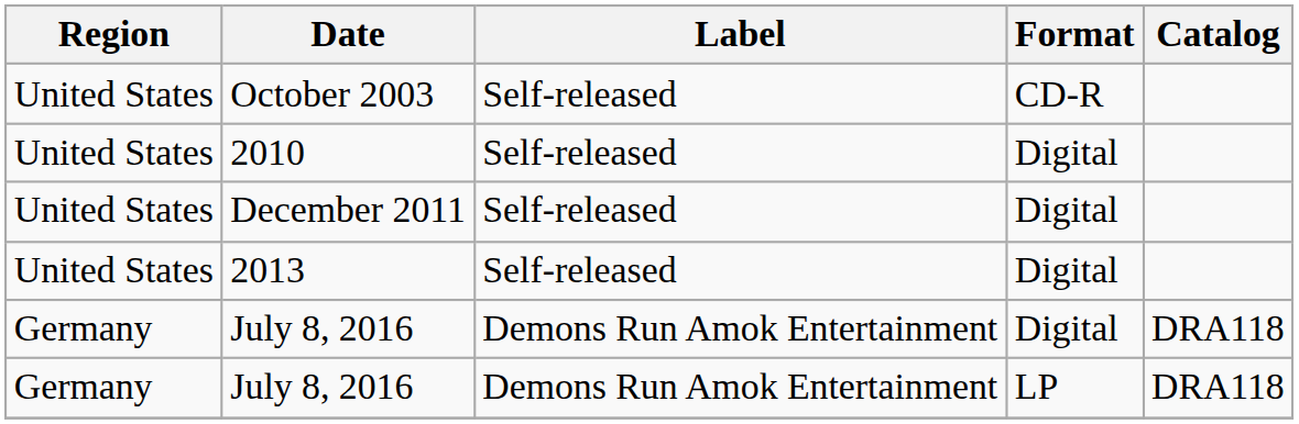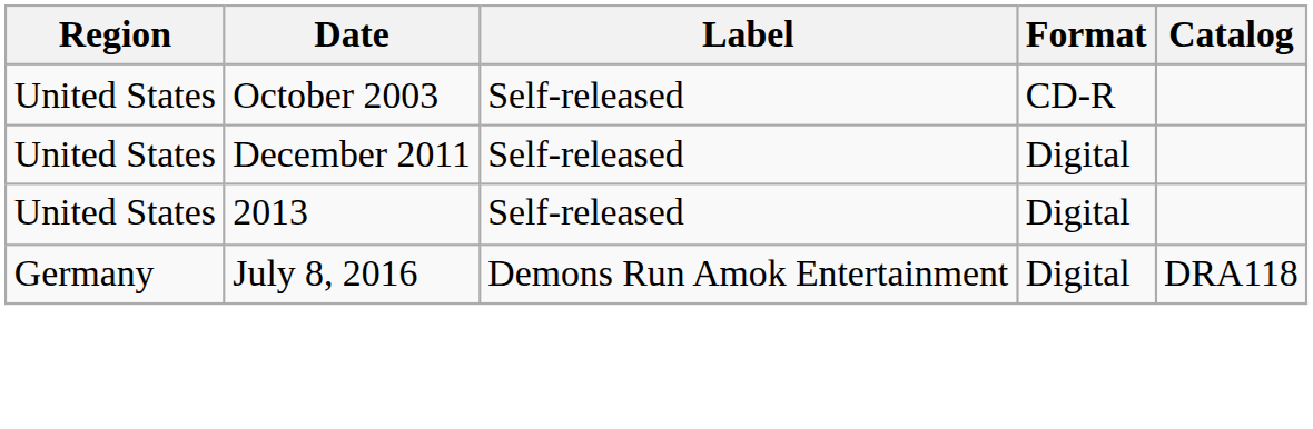 <table class="wikitable" summary="Stay Black has been released several times since 2003 across a variety of media and markets">
 <tr>
 <th scope="col">Region</th>
 <th scope="col">Date</th>
 <th scope="col">Label</th>
 <th scope="col">Format</th>
 <th scope="col">Catalog</th>
 </tr>
 <tr>
 <td>United States</td>
 <td>October 2003</td>
 <td>Self-released</td>
 <td>CD-R</td>
-<td></td>
-</tr>
-<tr>
-<td>United States</td>
-<td>2010</td>
-<td>Self-released</td>
-<td>Digital</td>
 <td></td>
 </tr>
 <tr>
 <td>United States</td>
 <td>December 2011</td>
 <td>Self-released</td>
 <td>Digital</td>
 <td></td>
 </tr>
 <tr>
 <td>United States</td>
 <td>2013</td>
 <td>Self-released</td>
 <td>Digital</td>
 <td></td>
 </tr>
 <tr>
 <td>Germany</td>
 <td>July 8, 2016</td>
 <td>Demons Run Amok Entertainment</td>
 <td>Digital</td>
 <td>DRA118</td>
 </tr>
 <tr>
-<td>Germany</td>
-<td>July 8, 2016</td>
-<td>Demons Run Amok Entertainment</td>
-<td>LP</td>
-<td>DRA118</td>
-</tr>
-<tr>
 </tr>
 </table>
